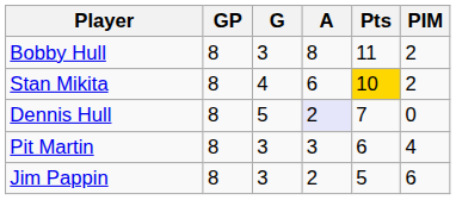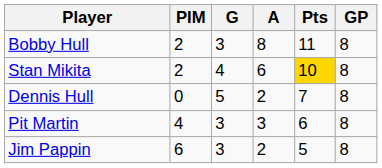 <table class="wikitable">
 <tr>
 <th bgcolor="#DDDDFF" width="40%">Player</th>
-<th bgcolor="#DDDDFF" width="10%">GP</th>
+<th bgcolor="#DDDDFF" width="10%">PIM</th>
 <th bgcolor="#DDDDFF" width="10%">G</th>
 <th bgcolor="#DDDDFF" width="10%">A</th>
 <th bgcolor="#DDDDFF" width="10%">Pts</th>
-<th bgcolor="#DDDDFF" width="10%">PIM</th>
+<th bgcolor="#DDDDFF" width="10%">GP</th>
 </tr>
 <tr>
 <td><a href='#'>Bobby Hull</a></td>
-<td>8</td>
+<td>2</td>
 <td>3</td>
 <td>8</td>
 <td>11</td>
-<td>2</td>
+<td>8</td>
 </tr>
 <tr>
 <td><a href='#'>Stan Mikita</a></td>
-<td>8</td>
+<td>2</td>
 <td>4</td>
 <td>6</td>
 <td style="background: gold;">10</td>
-<td>2</td>
+<td>8</td>
 </tr>
 <tr>
 <td><a href='#'>Dennis Hull</a></td>
+<td>0</td>
+<td>5</td>
+<td>2</td>
+<td>7</td>
 <td>8</td>
-<td>5</td>
-<td style="background: lavender;">2</td>
-<td>7</td>
-<td>0</td>
 </tr>
 <tr>
 <td><a href='#'>Pit Martin</a></td>
-<td>8</td>
+<td>4</td>
 <td>3</td>
 <td>3</td>
 <td>6</td>
-<td>4</td>
+<td>8</td>
 </tr>
 <tr>
 <td><a href='#'>Jim Pappin</a></td>
-<td>8</td>
+<td>6</td>
 <td>3</td>
 <td>2</td>
 <td>5</td>
-<td>6</td>
+<td>8</td>
 </tr>
 </table>
